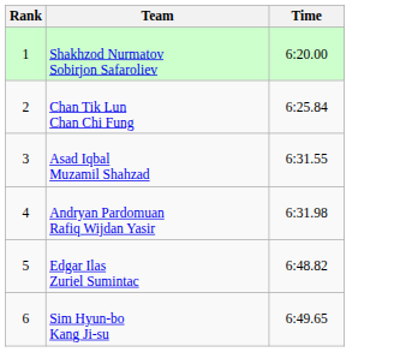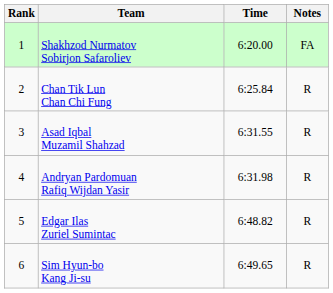 <table class=wikitable style="text-align:center">
 <tr>
 <th width=40>Rank</th>
 <th width=250>Team</th>
 <th width=80>Time</th>
+<th width=50>Notes</th>
 </tr>
 <tr bgcolor="ccffcc">
 <td>1</td>
 <td align="left"><br><a href='#'>Shakhzod Nurmatov</a><br><a href='#'>Sobirjon Safaroliev</a></td>
 <td>6:20.00</td>
+<td>FA</td>
 </tr>
 <tr>
 <td>2</td>
 <td align="left"><br><a href='#'>Chan Tik Lun</a><br><a href='#'>Chan Chi Fung</a></td>
 <td>6:25.84</td>
+<td>R</td>
 </tr>
 <tr>
 <td>3</td>
 <td align="left"><br><a href='#'>Asad Iqbal</a><br><a href='#'>Muzamil Shahzad</a></td>
 <td>6:31.55</td>
+<td>R</td>
 </tr>
 <tr>
 <td>4</td>
 <td align="left"><br><a href='#'>Andryan Pardomuan</a><br><a href='#'>Rafiq Wijdan Yasir</a></td>
 <td>6:31.98</td>
+<td>R</td>
 </tr>
 <tr>
 <td>5</td>
 <td align="left"><br><a href='#'>Edgar Ilas</a><br><a href='#'>Zuriel Sumintac</a></td>
 <td>6:48.82</td>
+<td>R</td>
 </tr>
 <tr>
 <td>6</td>
 <td align="left"><br><a href='#'>Sim Hyun-bo</a><br><a href='#'>Kang Ji-su</a></td>
 <td>6:49.65</td>
+<td>R</td>
 </tr>
 </table>
